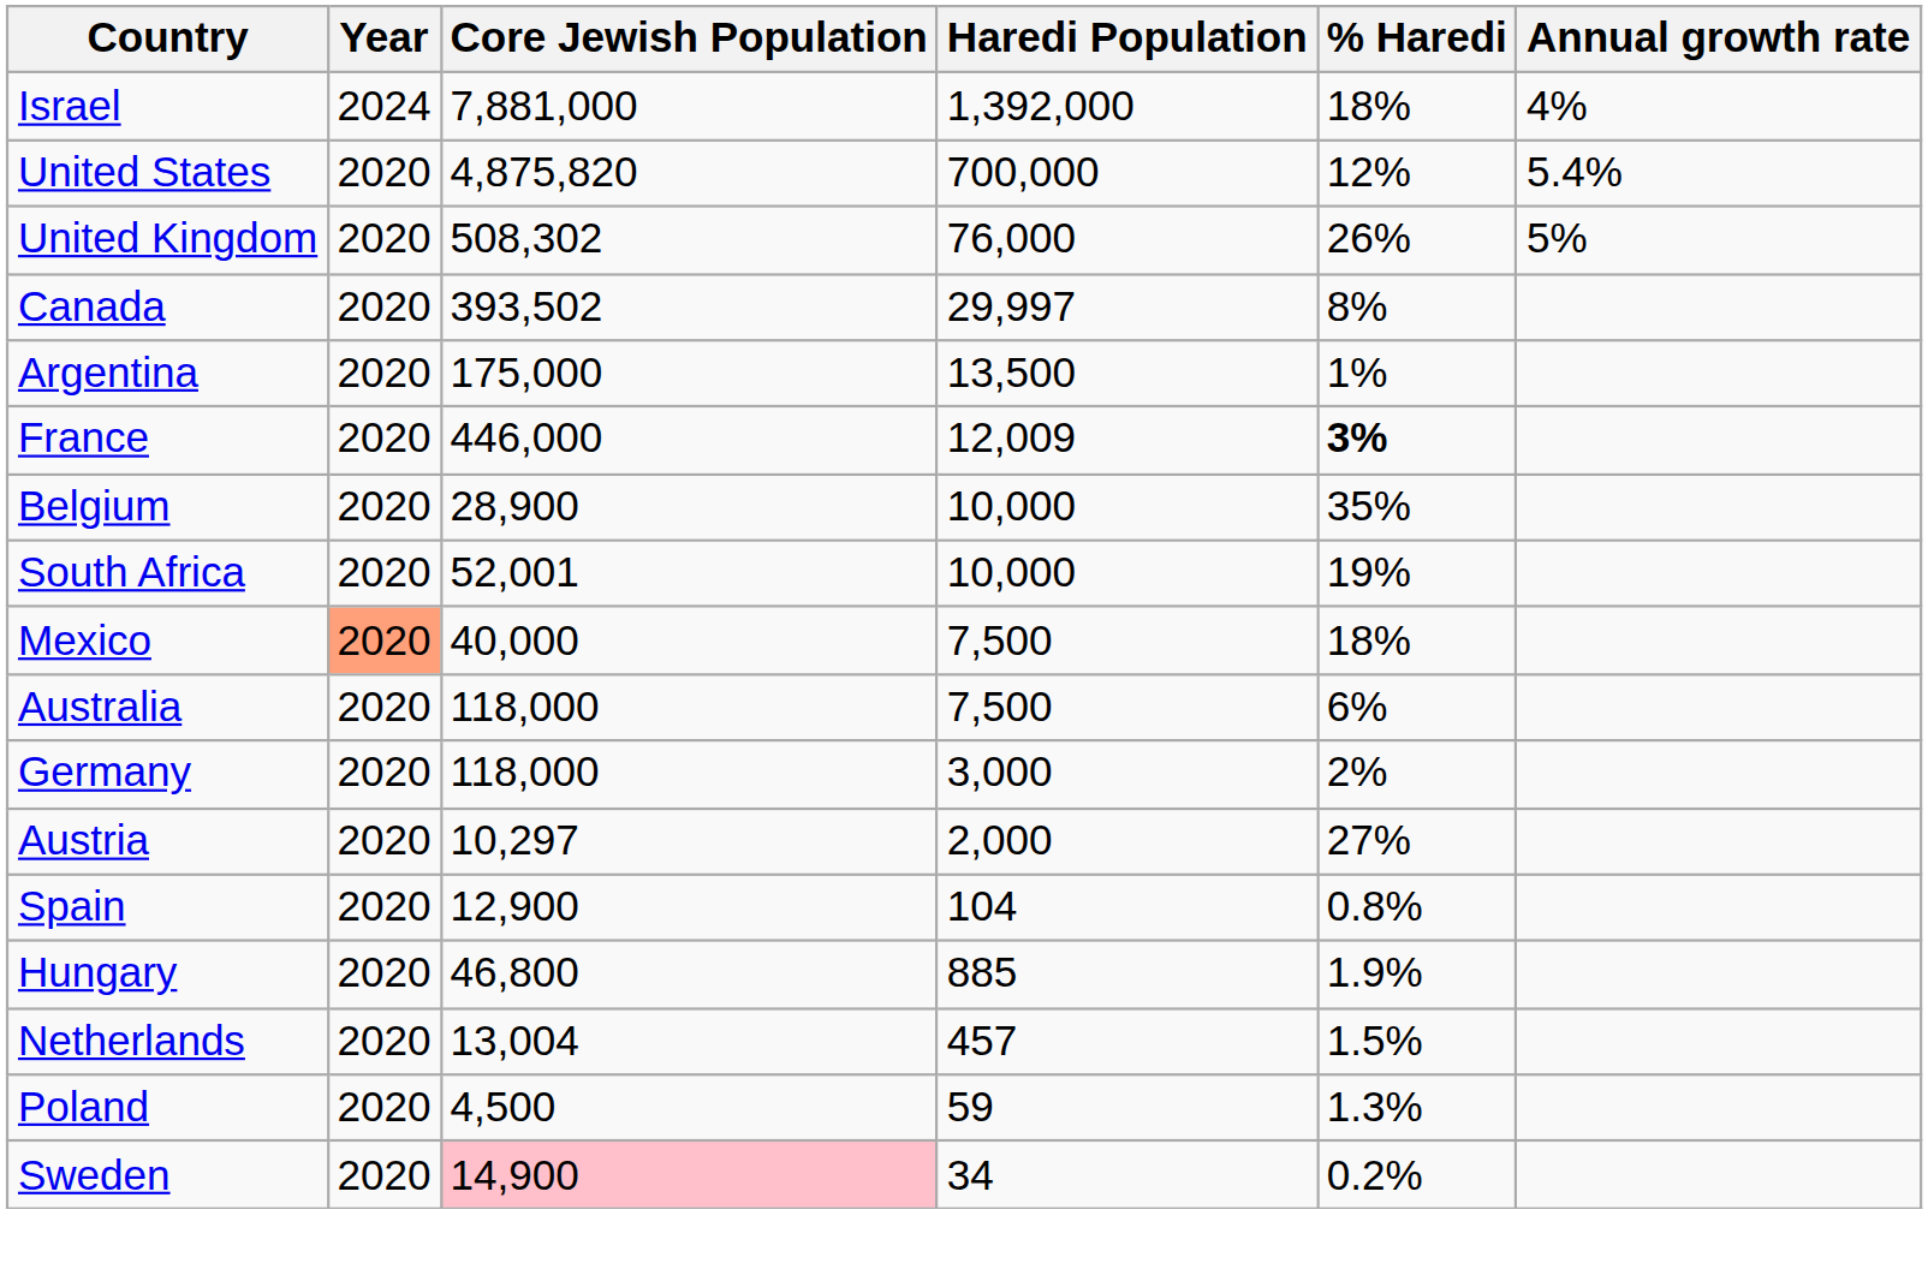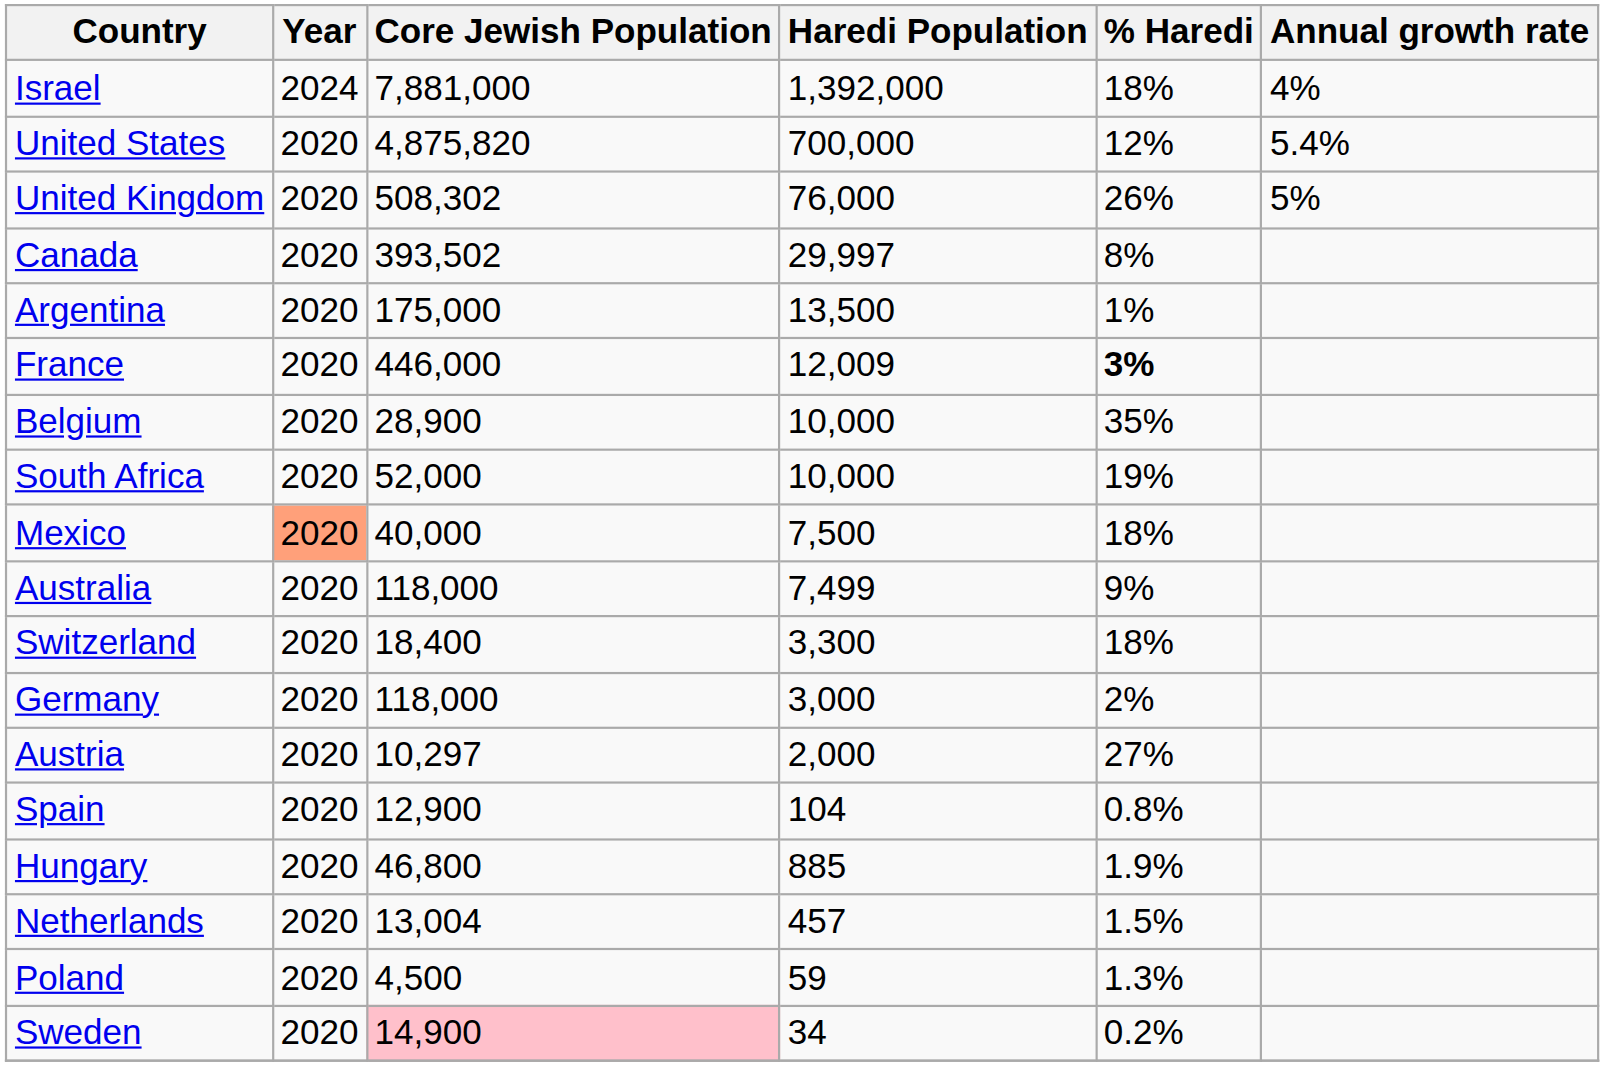 <table class="wikitable sortable" style="text-align:left; margin: 1em auto;">
 <tr>
 <th>Country</th>
 <th>Year</th>
 <th>Core Jewish Population</th>
 <th>Haredi Population</th>
 <th>% Haredi</th>
 <th>Annual growth rate</th>
 </tr>
 <tr>
 <td><a href='#'>Israel</a></td>
 <td>2024</td>
 <td>7,881,000</td>
 <td>1,392,000</td>
 <td>18%</td>
 <td>4%</td>
 </tr>
 <tr>
 <td><a href='#'>United States</a></td>
 <td>2020</td>
 <td>4,875,820</td>
 <td>700,000</td>
 <td>12%</td>
 <td>5.4%</td>
 </tr>
 <tr>
 <td><a href='#'>United Kingdom</a></td>
 <td>2020</td>
 <td>508,302</td>
 <td>76,000</td>
 <td>26%</td>
 <td>5%</td>
 </tr>
 <tr>
 <td><a href='#'>Canada</a></td>
 <td>2020</td>
 <td>393,502</td>
 <td>29,997</td>
 <td>8%</td>
 <td></td>
 </tr>
 <tr>
 <td><a href='#'>Argentina</a></td>
 <td>2020</td>
 <td>175,000</td>
 <td>13,500</td>
 <td>1%</td>
 <td></td>
 </tr>
 <tr>
 <td><a href='#'>France</a></td>
 <td>2020</td>
 <td>446,000</td>
 <td>12,009</td>
 <td><strong>3%</strong></td>
 <td></td>
 </tr>
 <tr>
 <td><a href='#'>Belgium</a></td>
 <td>2020</td>
 <td>28,900</td>
 <td>10,000</td>
 <td>35%</td>
 <td></td>
 </tr>
 <tr>
 <td><a href='#'>South Africa</a></td>
 <td>2020</td>
-<td>52,001</td>
+<td>52,000</td>
 <td>10,000</td>
 <td>19%</td>
 <td></td>
 </tr>
 <tr>
 <td><a href='#'>Mexico</a></td>
 <td style="background: lightsalmon;">2020</td>
 <td>40,000</td>
 <td>7,500</td>
 <td>18%</td>
 <td></td>
 </tr>
 <tr>
 <td><a href='#'>Australia</a></td>
 <td>2020</td>
 <td>118,000</td>
-<td>7,500</td>
-<td>6%</td>
+<td>7,499</td>
+<td>9%</td>
+<td></td>
+</tr>
+<tr>
+<td><a href='#'>Switzerland</a></td>
+<td>2020</td>
+<td>18,400</td>
+<td>3,300</td>
+<td>18%</td>
 <td></td>
 </tr>
 <tr>
 <td><a href='#'>Germany</a></td>
 <td>2020</td>
 <td>118,000</td>
 <td>3,000</td>
 <td>2%</td>
 <td></td>
 </tr>
 <tr>
 <td><a href='#'>Austria</a></td>
 <td>2020</td>
 <td>10,297</td>
 <td>2,000</td>
 <td>27%</td>
 <td></td>
 </tr>
 <tr>
 <td><a href='#'>Spain</a></td>
 <td>2020</td>
 <td>12,900</td>
 <td>104</td>
 <td>0.8%</td>
 <td></td>
 </tr>
 <tr>
 <td><a href='#'>Hungary</a></td>
 <td>2020</td>
 <td>46,800</td>
 <td>885</td>
 <td>1.9%</td>
 <td></td>
 </tr>
 <tr>
 <td><a href='#'>Netherlands</a></td>
 <td>2020</td>
 <td>13,004</td>
 <td>457</td>
 <td>1.5%</td>
 <td></td>
 </tr>
 <tr>
 <td><a href='#'>Poland</a></td>
 <td>2020</td>
 <td>4,500</td>
 <td>59</td>
 <td>1.3%</td>
 <td></td>
 </tr>
 <tr>
 <td><a href='#'>Sweden</a></td>
 <td>2020</td>
 <td style="background: pink;">14,900</td>
 <td>34</td>
 <td>0.2%</td>
 <td></td>
 </tr>
 <tr>
 </tr>
 </table>
